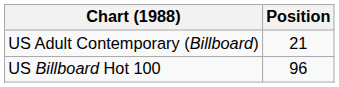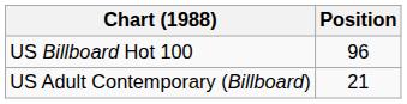 <table class="wikitable sortable">
 <tr>
 <th>Chart (1988)</th>
 <th>Position</th>
 </tr>
 <tr>
+<td>US <em>Billboard</em> Hot 100</td>
+<td style="text-align:center;">96</td>
+</tr>
+<tr>
 <td>US Adult Contemporary (<em>Billboard</em>)</td>
 <td style="text-align:center;">21</td>
 </tr>
-<tr>
-<td>US <em>Billboard</em> Hot 100</td>
-<td style="text-align:center;">96</td>
-</tr>
 </table>
